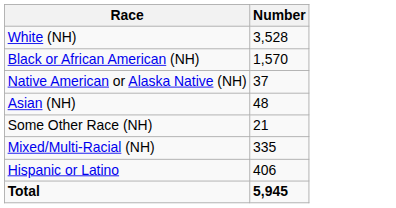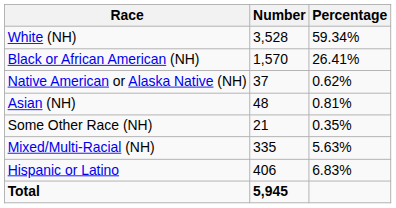 <table class="wikitable">
 <tr>
 <th>Race</th>
 <th>Number</th>
+<th>Percentage</th>
 </tr>
 <tr>
 <td><a href='#'>White</a> (NH)</td>
 <td>3,528</td>
+<td>59.34%</td>
 </tr>
 <tr>
 <td><a href='#'>Black or African American</a> (NH)</td>
 <td>1,570</td>
+<td>26.41%</td>
 </tr>
 <tr>
 <td><a href='#'>Native American</a> or <a href='#'>Alaska Native</a> (NH)</td>
 <td>37</td>
+<td>0.62%</td>
 </tr>
 <tr>
 <td><a href='#'>Asian</a> (NH)</td>
 <td>48</td>
+<td>0.81%</td>
 </tr>
 <tr>
 <td>Some Other Race (NH)</td>
 <td>21</td>
+<td>0.35%</td>
 </tr>
 <tr>
 <td><a href='#'>Mixed/Multi-Racial</a> (NH)</td>
 <td>335</td>
+<td>5.63%</td>
 </tr>
 <tr>
 <td><a href='#'>Hispanic or Latino</a></td>
 <td>406</td>
+<td>6.83%</td>
 </tr>
 <tr>
 <td><strong>Total</strong></td>
 <td><strong>5,945</strong></td>
+<td></td>
 </tr>
 </table>
